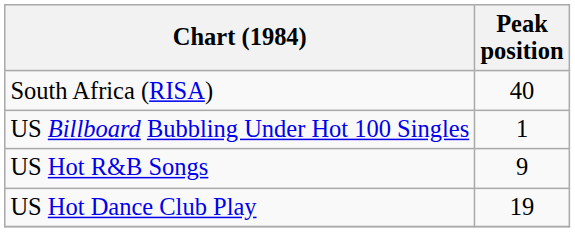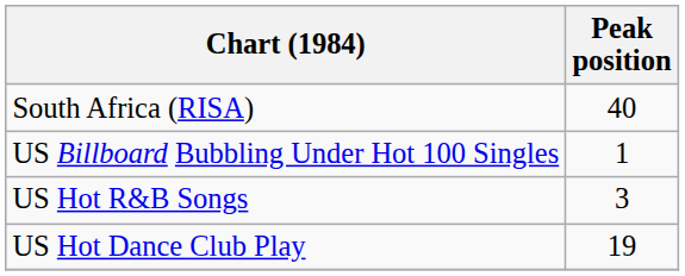 <table class="wikitable">
 <tr>
 <th>Chart (1984)</th>
 <th align="center">Peak <br>position</th>
 </tr>
 <tr>
 <td align="left">South Africa (<a href='#'>RISA</a>)</td>
 <td align="center">40</td>
 </tr>
 <tr>
 <td align="left">US <em><a href='#'>Billboard</a></em> <a href='#'>Bubbling Under Hot 100 Singles</a></td>
 <td align="center">1</td>
 </tr>
 <tr>
 <td align="left">US <a href='#'>Hot R&B Songs</a></td>
-<td align="center">9</td>
+<td align="center">3</td>
 </tr>
 <tr>
 <td align="left">US <a href='#'>Hot Dance Club Play</a></td>
 <td align="center">19</td>
 </tr>
 <tr>
 </tr>
 </table>
